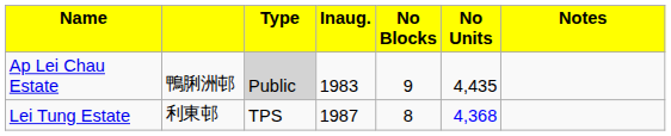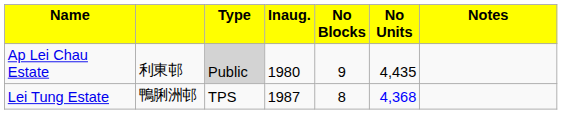 <table class="wikitable">
 <tr style="font-weight:bold;background-color:yellow" align="center" valign="top">
 <td width="143.25" Height="12.75" align="center">Name</td>
 <td width="72.75" align="center" valign="top"></td>
 <td width="59.25" align="center" valign="top">Type</td>
 <td width="48" align="center" valign="top">Inaug.</td>
 <td width="48" align="center" valign="top">No Blocks</td>
 <td width="48.75" align="center" valign="top">No Units</td>
 <td width="150.75" align="center" valign="top">Notes</td>
 </tr>
 <tr valign="bottom">
 <td Height="12.75"><a href='#'>Ap Lei Chau Estate</a></td>
-<td>鴨脷洲邨</td>
+<td>利東邨</td>
 <td style="background: lightgrey;">Public</td>
-<td>1983</td>
+<td>1980</td>
 <td align="center">9</td>
 <td align="right">4,435</td>
 <td></td>
 </tr>
 <tr valign="bottom">
 <td Height="12.75"><a href='#'>Lei Tung Estate</a></td>
-<td>利東邨</td>
+<td>鴨脷洲邨</td>
 <td>TPS</td>
 <td>1987</td>
 <td align="center">8</td>
 <td style="color:blue" align="right">4,368</td>
 <td></td>
 </tr>
 </table>
